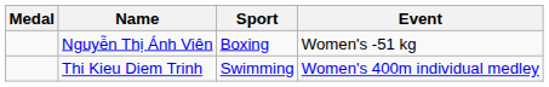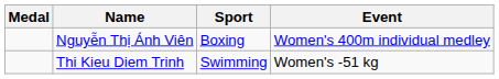 <table class="wikitable sortable" style="font-size: 95%;">
 <tr>
 <th>Medal</th>
 <th>Name</th>
 <th>Sport</th>
 <th>Event</th>
 </tr>
 <tr>
 <td></td>
 <td><a href='#'>Nguyễn Thị Ánh Viên</a></td>
 <td><a href='#'>Boxing</a></td>
-<td>Women's -51 kg</td>
+<td><a href='#'>Women's 400m individual medley</a></td>
 </tr>
 <tr>
 <td></td>
 <td><a href='#'>Thi Kieu Diem Trinh</a></td>
 <td><a href='#'>Swimming</a></td>
-<td><a href='#'>Women's 400m individual medley</a></td>
+<td>Women's -51 kg</td>
 </tr>
 </table>
